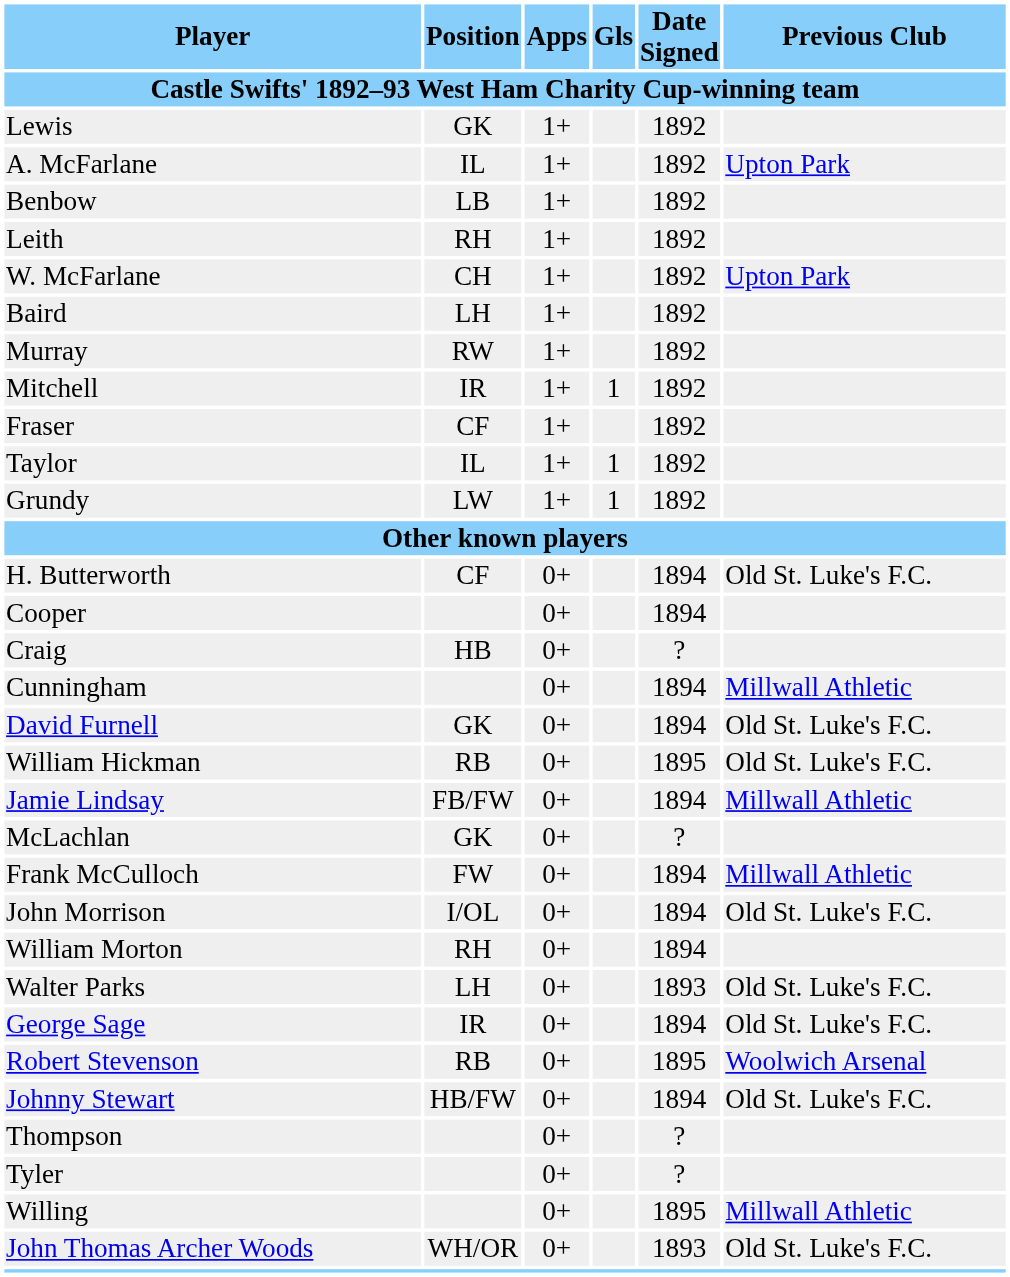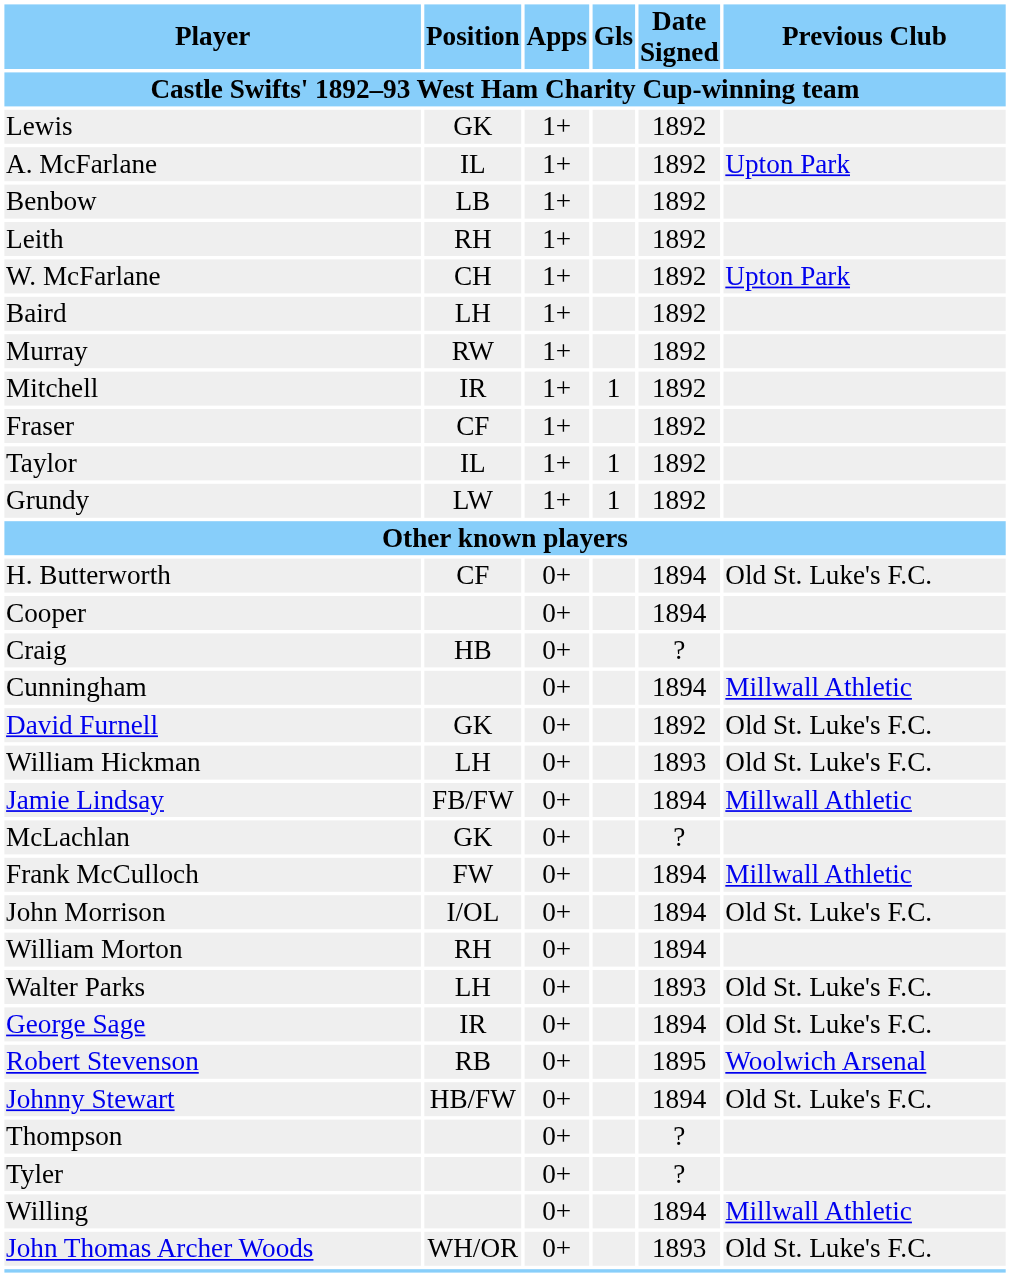 <table style="width:95%;">
 <tr style="background:#87cefa;">
 <th !width=1%>Player</th>
 <th width=1%>Position</th>
 <th width=1%>Apps</th>
 <th width=1%>Gls</th>
 <th width=1%>Date Signed</th>
 <th !width=1%>Previous Club</th>
 </tr>
 <tr>
 <th colspan="7" style="background:#87cefa;">Castle Swifts' 1892–93 West Ham Charity Cup-winning team</th>
 </tr>
 <tr style="background:#efefef;">
 <td>Lewis</td>
 <td align=center>GK</td>
 <td align=center>1+</td>
 <td align=center></td>
 <td align=center>1892</td>
 <td></td>
 </tr>
 <tr style="background:#efefef;">
 <td>A. McFarlane</td>
 <td align=center>IL</td>
 <td align=center>1+</td>
 <td align=center></td>
 <td align=center>1892</td>
 <td><a href='#'>Upton Park</a></td>
 </tr>
 <tr style="background:#efefef;">
 <td>Benbow</td>
 <td align=center>LB</td>
 <td align=center>1+</td>
 <td align=center></td>
 <td align=center>1892</td>
 <td></td>
 </tr>
 <tr style="background:#efefef;">
 <td>Leith</td>
 <td align=center>RH</td>
 <td align=center>1+</td>
 <td align=center></td>
 <td align=center>1892</td>
 <td></td>
 </tr>
 <tr style="background:#efefef;">
 <td>W. McFarlane</td>
 <td align=center>CH</td>
 <td align=center>1+</td>
 <td align=center></td>
 <td align=center>1892</td>
 <td><a href='#'>Upton Park</a></td>
 </tr>
 <tr style="background:#efefef;">
 <td>Baird</td>
 <td align=center>LH</td>
 <td align=center>1+</td>
 <td align=center></td>
 <td align=center>1892</td>
 <td></td>
 </tr>
 <tr style="background:#efefef;">
 <td>Murray</td>
 <td align=center>RW</td>
 <td align=center>1+</td>
 <td align=center></td>
 <td align=center>1892</td>
 <td></td>
 </tr>
 <tr style="background:#efefef;">
 <td>Mitchell</td>
 <td align=center>IR</td>
 <td align=center>1+</td>
 <td align=center>1</td>
 <td align=center>1892</td>
 <td></td>
 </tr>
 <tr style="background:#efefef;">
 <td>Fraser</td>
 <td align=center>CF</td>
 <td align=center>1+</td>
 <td align=center></td>
 <td align=center>1892</td>
 <td></td>
 </tr>
 <tr style="background:#efefef;">
 <td>Taylor</td>
 <td align=center>IL</td>
 <td align=center>1+</td>
 <td align=center>1</td>
 <td align=center>1892</td>
 <td></td>
 </tr>
 <tr style="background:#efefef;">
 <td>Grundy</td>
 <td align=center>LW</td>
 <td align=center>1+</td>
 <td align=center>1</td>
 <td align=center>1892</td>
 <td></td>
 </tr>
 <tr>
 <th colspan="7" style="background:#87cefa;">Other known players</th>
 </tr>
 <tr style="background:#efefef;">
 <td>H. Butterworth</td>
 <td align=center>CF</td>
 <td align=center>0+</td>
 <td align=center></td>
 <td align=center>1894</td>
 <td>Old St. Luke's F.C.</td>
 </tr>
 <tr style="background:#efefef;">
 <td>Cooper</td>
 <td align=center></td>
 <td align=center>0+</td>
 <td align=center></td>
 <td align=center>1894</td>
 <td></td>
 </tr>
 <tr style="background:#efefef;">
 <td>Craig</td>
 <td align=center>HB</td>
 <td align=center>0+</td>
 <td align=center></td>
 <td align=center>?</td>
 <td></td>
 </tr>
 <tr style="background:#efefef;">
 <td>Cunningham</td>
 <td align=center></td>
 <td align=center>0+</td>
 <td align=center></td>
 <td align=center>1894</td>
 <td><a href='#'>Millwall Athletic</a></td>
 </tr>
 <tr style="background:#efefef;">
 <td><a href='#'>David Furnell</a></td>
 <td align=center>GK</td>
 <td align=center>0+</td>
 <td align=center></td>
-<td align=center>1894</td>
+<td align=center>1892</td>
 <td>Old St. Luke's F.C.</td>
 </tr>
 <tr style="background:#efefef;">
 <td>William Hickman</td>
-<td align=center>RB</td>
+<td align=center>LH</td>
 <td align=center>0+</td>
 <td align=center></td>
-<td align=center>1895</td>
+<td align=center>1893</td>
 <td>Old St. Luke's F.C.</td>
 </tr>
 <tr style="background:#efefef;">
 <td><a href='#'>Jamie Lindsay</a></td>
 <td align=center>FB/FW</td>
 <td align=center>0+</td>
 <td align=center></td>
 <td align=center>1894</td>
 <td><a href='#'>Millwall Athletic</a></td>
 </tr>
 <tr style="background:#efefef;">
 <td>McLachlan</td>
 <td align=center>GK</td>
 <td align=center>0+</td>
 <td align=center></td>
 <td align=center>?</td>
 <td></td>
 </tr>
 <tr style="background:#efefef;">
 <td>Frank McCulloch</td>
 <td align=center>FW</td>
 <td align=center>0+</td>
 <td align=center></td>
 <td align=center>1894</td>
 <td><a href='#'>Millwall Athletic</a></td>
 </tr>
 <tr style="background:#efefef;">
 <td>John Morrison</td>
 <td align=center>I/OL</td>
 <td align=center>0+</td>
 <td align=center></td>
 <td align=center>1894</td>
 <td>Old St. Luke's F.C.</td>
 </tr>
 <tr style="background:#efefef;">
 <td>William Morton</td>
 <td align=center>RH</td>
 <td align=center>0+</td>
 <td align=center></td>
 <td align=center>1894</td>
 <td></td>
 </tr>
 <tr style="background:#efefef;">
 <td>Walter Parks</td>
 <td align=center>LH</td>
 <td align=center>0+</td>
 <td align=center></td>
 <td align=center>1893</td>
 <td>Old St. Luke's F.C.</td>
 </tr>
 <tr style="background:#efefef;">
 <td><a href='#'>George Sage</a></td>
 <td align=center>IR</td>
 <td align=center>0+</td>
 <td align=center></td>
 <td align=center>1894</td>
 <td>Old St. Luke's F.C.</td>
 </tr>
 <tr style="background:#efefef;">
 <td><a href='#'>Robert Stevenson</a></td>
 <td align=center>RB</td>
 <td align=center>0+</td>
 <td align=center></td>
 <td align=center>1895</td>
 <td><a href='#'>Woolwich Arsenal</a></td>
 </tr>
 <tr style="background:#efefef;">
 <td><a href='#'>Johnny Stewart</a></td>
 <td align=center>HB/FW</td>
 <td align=center>0+</td>
 <td align=center></td>
 <td align=center>1894</td>
 <td>Old St. Luke's F.C.</td>
 </tr>
 <tr style="background:#efefef;">
 <td>Thompson</td>
 <td align=center></td>
 <td align=center>0+</td>
 <td align=center></td>
 <td align=center>?</td>
 <td></td>
 </tr>
 <tr style="background:#efefef;">
 <td>Tyler</td>
 <td align=center></td>
 <td align=center>0+</td>
 <td align=center></td>
 <td align=center>?</td>
 <td></td>
 </tr>
 <tr style="background:#efefef;">
 <td>Willing</td>
 <td align=center></td>
 <td align=center>0+</td>
 <td align=center></td>
-<td align=center>1895</td>
+<td align=center>1894</td>
 <td><a href='#'>Millwall Athletic</a></td>
 </tr>
 <tr style="background:#efefef;">
 <td><a href='#'>John Thomas Archer Woods</a></td>
 <td align=center>WH/OR</td>
 <td align=center>0+</td>
 <td align=center></td>
 <td align=center>1893</td>
 <td>Old St. Luke's F.C.</td>
 </tr>
 <tr>
 <th colspan="7" style="background:#87cefa;"></th>
 </tr>
 </table>
